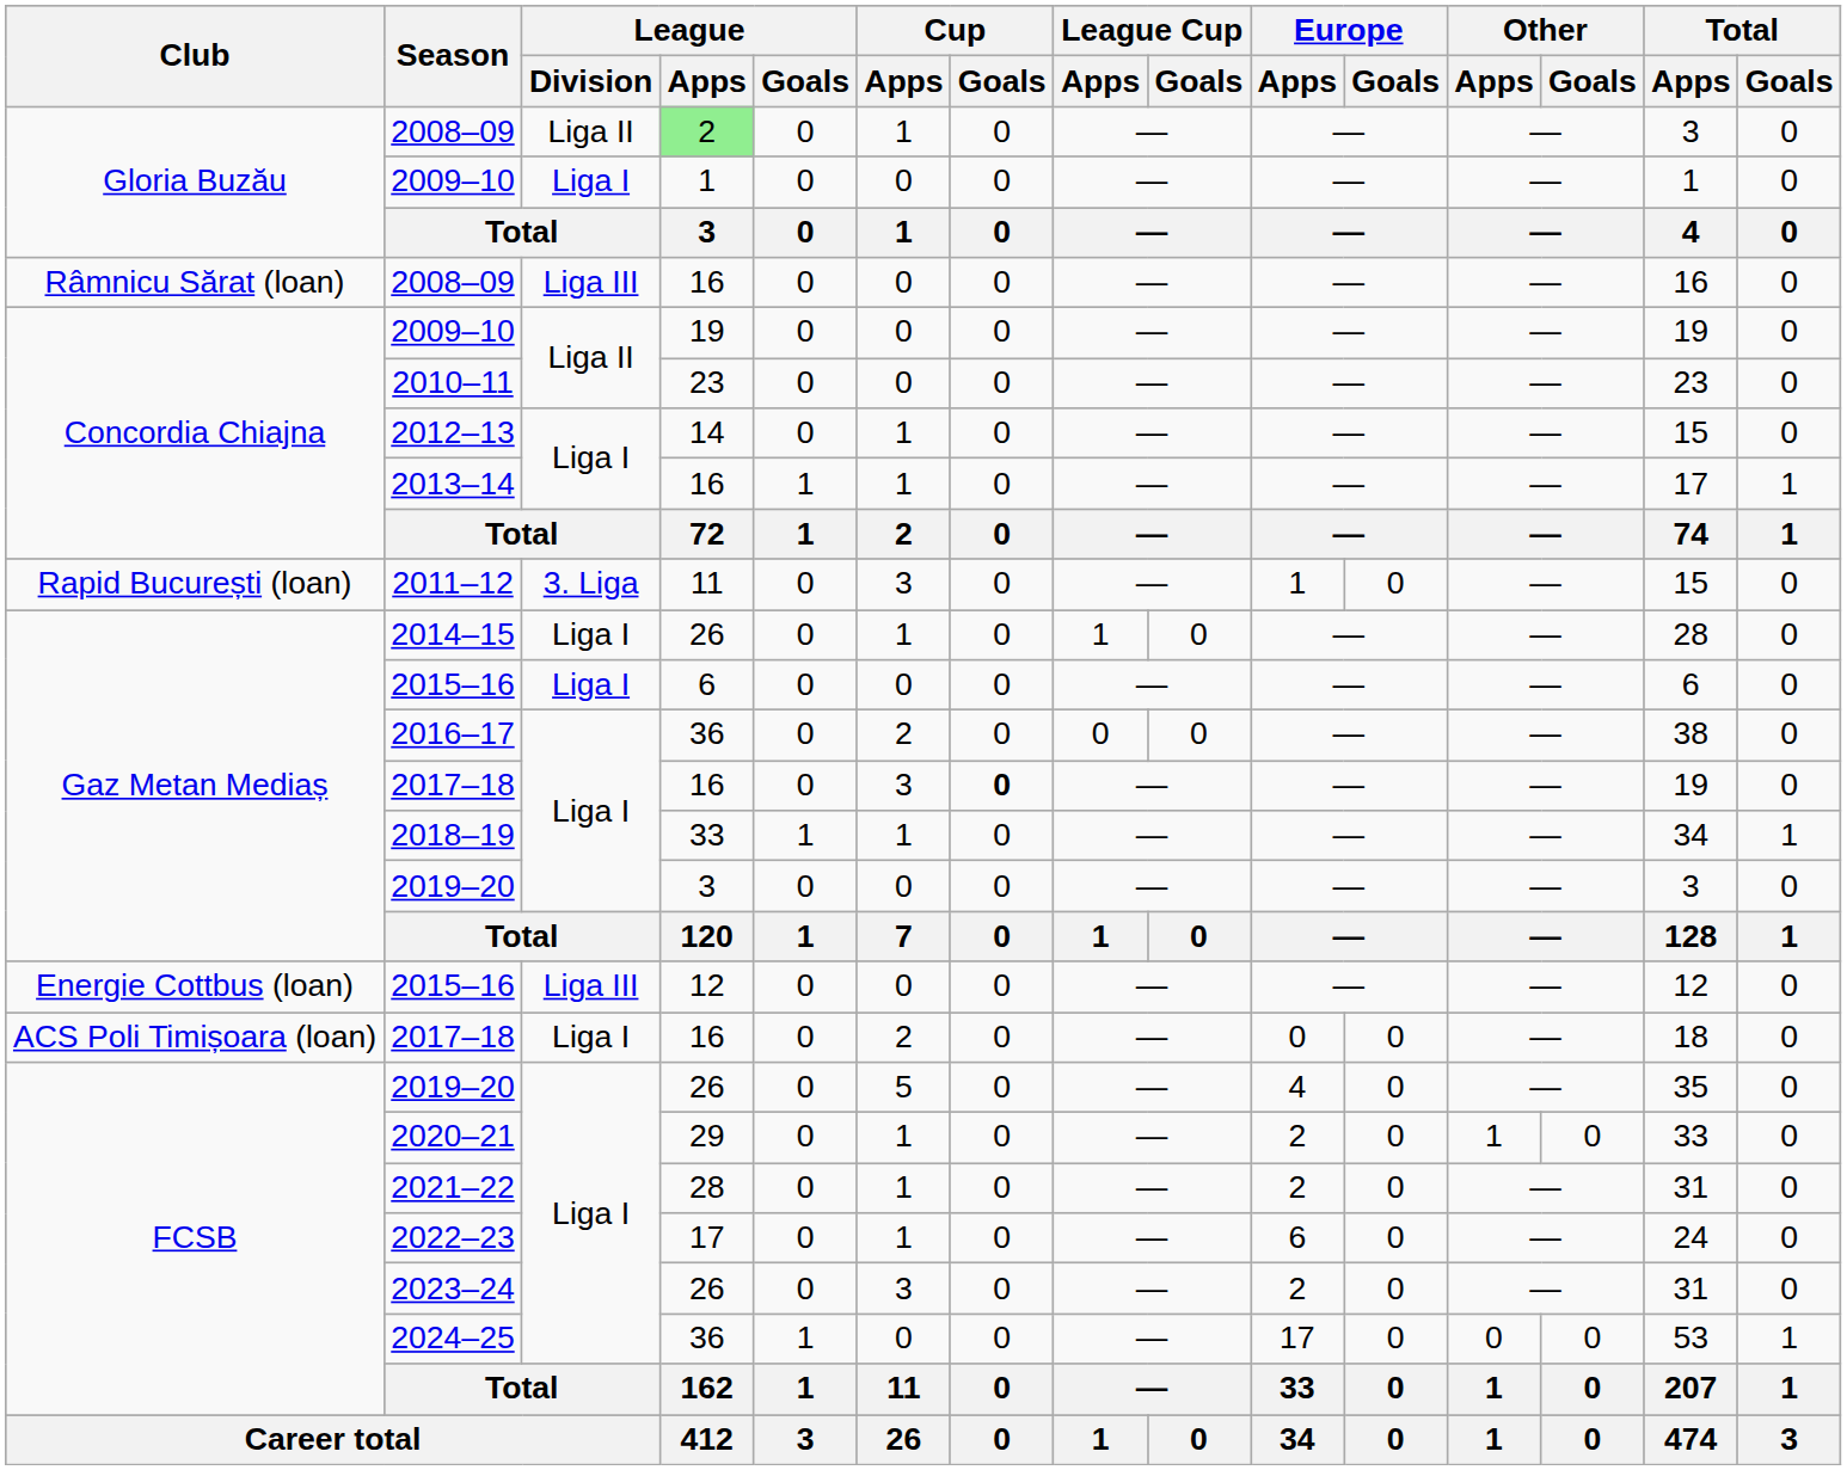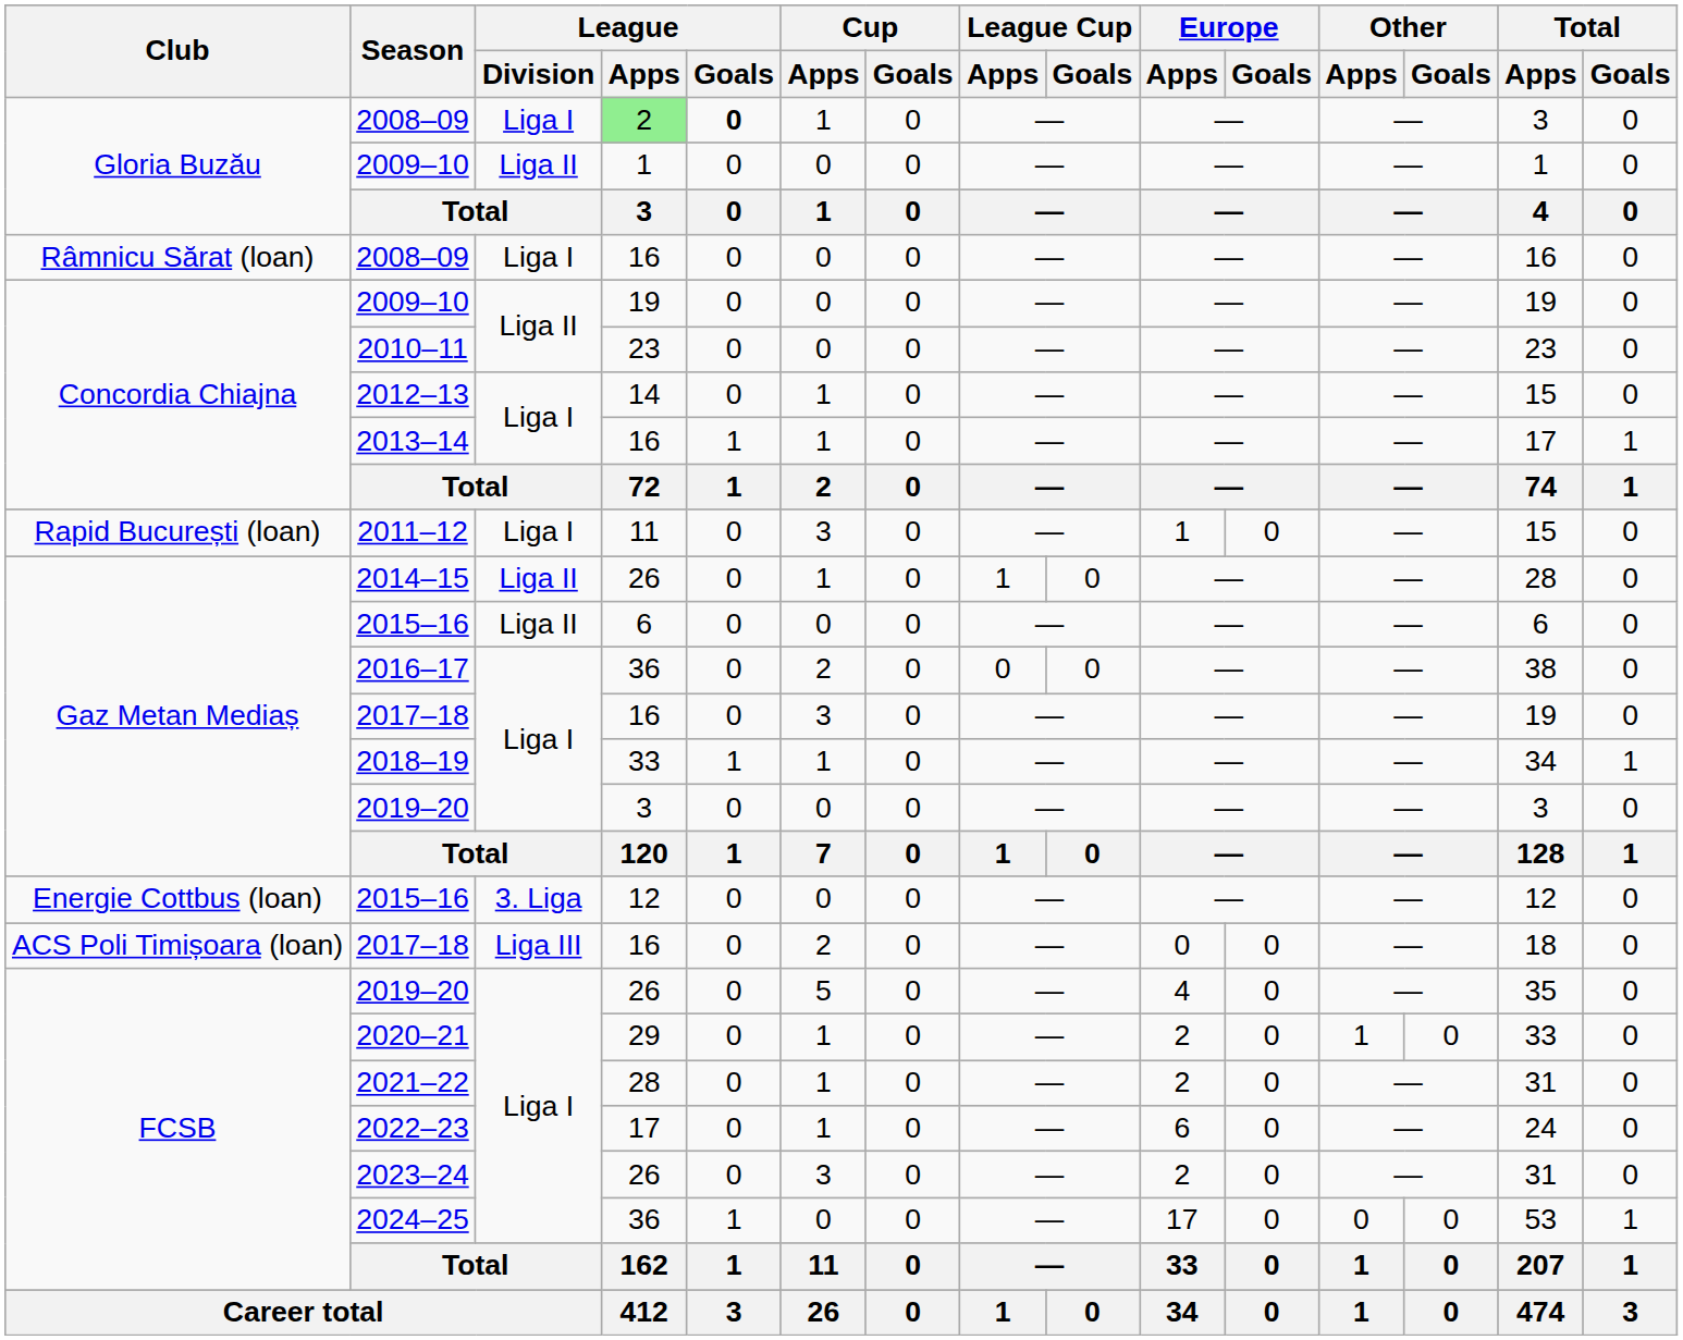 <table class="wikitable" style="font-size:100%; text-align: center;">
 <tr>
 <th rowspan="2">Club</th>
 <th rowspan="2">Season</th>
 <th colspan="3">League</th>
 <th colspan="2">Cup</th>
 <th colspan="2">League Cup</th>
 <th colspan="2"><a href='#'>Europe</a></th>
 <th colspan="2">Other</th>
 <th colspan="3">Total</th>
 </tr>
 <tr>
 <th>Division</th>
 <th>Apps</th>
 <th>Goals</th>
 <th>Apps</th>
 <th>Goals</th>
 <th>Apps</th>
 <th>Goals</th>
 <th>Apps</th>
 <th>Goals</th>
 <th>Apps</th>
 <th>Goals</th>
 <th>Apps</th>
 <th>Goals</th>
 </tr>
 <tr>
 <td rowspan="3"><a href='#'>Gloria Buzău</a></td>
 <td><a href='#'>2008–09</a></td>
-<td>Liga II</td>
+<td><a href='#'>Liga I</a></td>
 <td style="background: lightgreen;">2</td>
-<td>0</td>
+<td><strong>0</strong></td>
 <td>1</td>
 <td>0</td>
 <td colspan="2">—</td>
 <td colspan="2">—</td>
 <td colspan="2">—</td>
 <td>3</td>
 <td>0</td>
 </tr>
 <tr>
 <td><a href='#'>2009–10</a></td>
-<td><a href='#'>Liga I</a></td>
+<td><a href='#'>Liga II</a></td>
 <td>1</td>
 <td>0</td>
 <td>0</td>
 <td>0</td>
 <td colspan="2">—</td>
 <td colspan="2">—</td>
 <td colspan="2">—</td>
 <td>1</td>
 <td>0</td>
 </tr>
 <tr>
 <th colspan="2">Total</th>
 <th>3</th>
 <th>0</th>
 <th>1</th>
 <th>0</th>
 <th colspan="2">—</th>
 <th colspan="2">—</th>
 <th colspan="2">—</th>
 <th>4</th>
 <th>0</th>
 </tr>
 <tr>
 <td rowspan="1"><a href='#'>Râmnicu Sărat</a> (loan)</td>
 <td><a href='#'>2008–09</a></td>
-<td><a href='#'>Liga III</a></td>
+<td>Liga I</td>
 <td>16</td>
 <td>0</td>
 <td>0</td>
 <td>0</td>
 <td colspan="2">—</td>
 <td colspan="2">—</td>
 <td colspan="2">—</td>
 <td>16</td>
 <td>0</td>
 </tr>
 <tr>
 <td rowspan="5"><a href='#'>Concordia Chiajna</a></td>
 <td><a href='#'>2009–10</a></td>
 <td rowspan="2">Liga II</td>
 <td>19</td>
 <td>0</td>
 <td>0</td>
 <td>0</td>
 <td colspan="2">—</td>
 <td colspan="2">—</td>
 <td colspan="2">—</td>
 <td>19</td>
 <td>0</td>
 </tr>
 <tr>
 <td><a href='#'>2010–11</a></td>
 <td>23</td>
 <td>0</td>
 <td>0</td>
 <td>0</td>
 <td colspan="2">—</td>
 <td colspan="2">—</td>
 <td colspan="2">—</td>
 <td>23</td>
 <td>0</td>
 </tr>
 <tr>
 <td><a href='#'>2012–13</a></td>
 <td rowspan="2">Liga I</td>
 <td>14</td>
 <td>0</td>
 <td>1</td>
 <td>0</td>
 <td colspan="2">—</td>
 <td colspan="2">—</td>
 <td colspan="2">—</td>
 <td>15</td>
 <td>0</td>
 </tr>
 <tr>
 <td><a href='#'>2013–14</a></td>
 <td>16</td>
 <td>1</td>
 <td>1</td>
 <td>0</td>
 <td colspan="2">—</td>
 <td colspan="2">—</td>
 <td colspan="2">—</td>
 <td>17</td>
 <td>1</td>
 </tr>
 <tr>
 <th colspan="2">Total</th>
 <th>72</th>
 <th>1</th>
 <th>2</th>
 <th>0</th>
 <th colspan="2">—</th>
 <th colspan="2">—</th>
 <th colspan="2">—</th>
 <th>74</th>
 <th>1</th>
 </tr>
 <tr>
 <td rowspan="1"><a href='#'>Rapid București</a> (loan)</td>
 <td><a href='#'>2011–12</a></td>
-<td><a href='#'>3. Liga</a></td>
+<td>Liga I</td>
 <td>11</td>
 <td>0</td>
 <td>3</td>
 <td>0</td>
 <td colspan="2">—</td>
 <td>1</td>
 <td>0</td>
 <td colspan="2">—</td>
 <td>15</td>
 <td>0</td>
 </tr>
 <tr>
 <td rowspan="7"><a href='#'>Gaz Metan Mediaș</a></td>
 <td><a href='#'>2014–15</a></td>
-<td>Liga I</td>
+<td><a href='#'>Liga II</a></td>
 <td>26</td>
 <td>0</td>
 <td>1</td>
 <td>0</td>
 <td>1</td>
 <td>0</td>
 <td colspan="2">—</td>
 <td colspan="2">—</td>
 <td>28</td>
 <td>0</td>
 </tr>
 <tr>
 <td><a href='#'>2015–16</a></td>
-<td><a href='#'>Liga I</a></td>
+<td>Liga II</td>
 <td>6</td>
 <td>0</td>
 <td>0</td>
 <td>0</td>
 <td colspan="2">—</td>
 <td colspan="2">—</td>
 <td colspan="2">—</td>
 <td>6</td>
 <td>0</td>
 </tr>
 <tr>
 <td><a href='#'>2016–17</a></td>
 <td rowspan="4">Liga I</td>
 <td>36</td>
 <td>0</td>
 <td>2</td>
 <td>0</td>
 <td>0</td>
 <td>0</td>
 <td colspan="2">—</td>
 <td colspan="2">—</td>
 <td>38</td>
 <td>0</td>
 </tr>
 <tr>
 <td><a href='#'>2017–18</a></td>
 <td>16</td>
 <td>0</td>
 <td>3</td>
-<td><strong>0</strong></td>
+<td>0</td>
 <td colspan="2">—</td>
 <td colspan="2">—</td>
 <td colspan="2">—</td>
 <td>19</td>
 <td>0</td>
 </tr>
 <tr>
 <td><a href='#'>2018–19</a></td>
 <td>33</td>
 <td>1</td>
 <td>1</td>
 <td>0</td>
 <td colspan="2">—</td>
 <td colspan="2">—</td>
 <td colspan="2">—</td>
 <td>34</td>
 <td>1</td>
 </tr>
 <tr>
 <td><a href='#'>2019–20</a></td>
 <td>3</td>
 <td>0</td>
 <td>0</td>
 <td>0</td>
 <td colspan="2">—</td>
 <td colspan="2">—</td>
 <td colspan="2">—</td>
 <td>3</td>
 <td>0</td>
 </tr>
 <tr>
 <th colspan="2">Total</th>
 <th>120</th>
 <th>1</th>
 <th>7</th>
 <th>0</th>
 <th>1</th>
 <th>0</th>
 <th colspan="2">—</th>
 <th colspan="2">—</th>
 <th>128</th>
 <th>1</th>
 </tr>
 <tr>
 <td rowspan="1"><a href='#'>Energie Cottbus</a> (loan)</td>
 <td><a href='#'>2015–16</a></td>
-<td><a href='#'>Liga III</a></td>
+<td><a href='#'>3. Liga</a></td>
 <td>12</td>
 <td>0</td>
 <td>0</td>
 <td>0</td>
 <td colspan="2">—</td>
 <td colspan="2">—</td>
 <td colspan="2">—</td>
 <td>12</td>
 <td>0</td>
 </tr>
 <tr>
 <td rowspan="1"><a href='#'>ACS Poli Timișoara</a> (loan)</td>
 <td><a href='#'>2017–18</a></td>
-<td>Liga I</td>
+<td><a href='#'>Liga III</a></td>
 <td>16</td>
 <td>0</td>
 <td>2</td>
 <td>0</td>
 <td colspan="2">—</td>
 <td>0</td>
 <td>0</td>
 <td colspan="2">—</td>
 <td>18</td>
 <td>0</td>
 </tr>
 <tr>
 <td rowspan="7"><a href='#'>FCSB</a></td>
 <td><a href='#'>2019–20</a></td>
 <td rowspan="6">Liga I</td>
 <td>26</td>
 <td>0</td>
 <td>5</td>
 <td>0</td>
 <td colspan="2">—</td>
 <td>4</td>
 <td>0</td>
 <td colspan="2">—</td>
 <td>35</td>
 <td>0</td>
 </tr>
 <tr>
 <td><a href='#'>2020–21</a></td>
 <td>29</td>
 <td>0</td>
 <td>1</td>
 <td>0</td>
 <td colspan="2">—</td>
 <td>2</td>
 <td>0</td>
 <td>1</td>
 <td>0</td>
 <td>33</td>
 <td>0</td>
 </tr>
 <tr>
 <td><a href='#'>2021–22</a></td>
 <td>28</td>
 <td>0</td>
 <td>1</td>
 <td>0</td>
 <td colspan="2">—</td>
 <td>2</td>
 <td>0</td>
 <td colspan="2">—</td>
 <td>31</td>
 <td>0</td>
 </tr>
 <tr>
 <td><a href='#'>2022–23</a></td>
 <td>17</td>
 <td>0</td>
 <td>1</td>
 <td>0</td>
 <td colspan="2">—</td>
 <td>6</td>
 <td>0</td>
 <td colspan="2">—</td>
 <td>24</td>
 <td>0</td>
 </tr>
 <tr>
 <td><a href='#'>2023–24</a></td>
 <td>26</td>
 <td>0</td>
 <td>3</td>
 <td>0</td>
 <td colspan="2">—</td>
 <td>2</td>
 <td>0</td>
 <td colspan="2">—</td>
 <td>31</td>
 <td>0</td>
 </tr>
 <tr>
 <td><a href='#'>2024–25</a></td>
 <td>36</td>
 <td>1</td>
 <td>0</td>
 <td>0</td>
 <td colspan="2">—</td>
 <td>17</td>
 <td>0</td>
 <td>0</td>
 <td>0</td>
 <td>53</td>
 <td>1</td>
 </tr>
 <tr>
 <th colspan="2">Total</th>
 <th>162</th>
 <th>1</th>
 <th>11</th>
 <th>0</th>
 <th colspan="2">—</th>
 <th>33</th>
 <th>0</th>
 <th>1</th>
 <th>0</th>
 <th>207</th>
 <th>1</th>
 </tr>
 <tr>
 <th colspan="3">Career total</th>
 <th>412</th>
 <th>3</th>
 <th>26</th>
 <th>0</th>
 <th>1</th>
 <th>0</th>
 <th>34</th>
 <th>0</th>
 <th>1</th>
 <th>0</th>
 <th>474</th>
 <th>3</th>
 </tr>
 </table>
